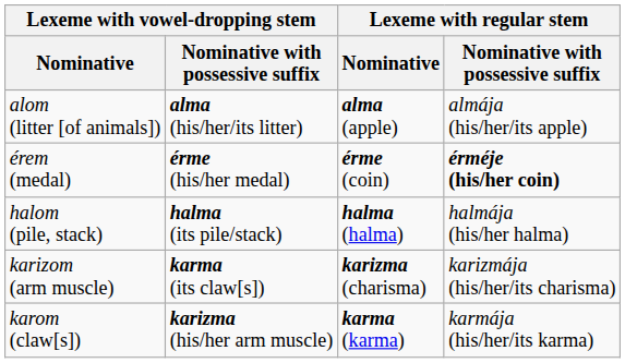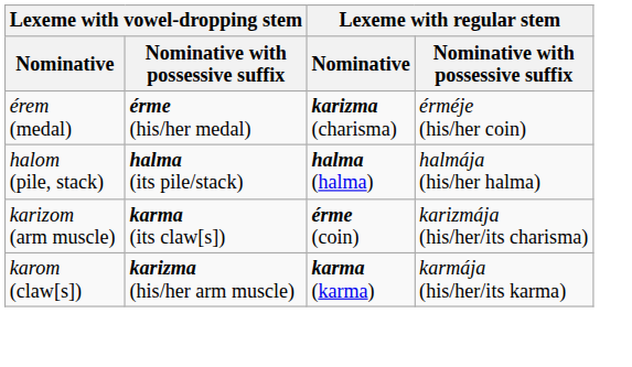 <table class="wikitable" align=center>
 <tr>
 <th colspan=2 align=center>Lexeme with vowel-dropping stem</th>
 <th colspan=2 align=center>Lexeme with regular stem</th>
 </tr>
 <tr>
 <th>Nominative</th>
 <th>Nominative with<br>possessive suffix</th>
 <th>Nominative</th>
 <th>Nominative with<br>possessive suffix</th>
 </tr>
 <tr>
-<td><em>alom</em><br>(litter [of animals])</td>
-<td><strong><em>alma</em></strong><br>(his/her/its litter)</td>
-<td><strong><em>alma</em></strong><br>(apple)</td>
-<td><em>almája</em><br>(his/her/its apple)</td>
-</tr>
-<tr>
 <td><em>érem</em><br>(medal)</td>
 <td><strong><em>érme</em></strong><br>(his/her medal)</td>
-<td><strong><em>érme</em></strong><br>(coin)</td>
-<td><strong><em>érméje</em><br>(his/her coin)</strong></td>
+<td><strong><em>karizma</em></strong><br>(charisma)</td>
+<td><em>érméje</em><br>(his/her coin)</td>
 </tr>
 <tr>
 <td><em>halom</em><br>(pile, stack)</td>
 <td><strong><em>halma</em></strong><br>(its pile/stack)</td>
 <td><strong><em>halma</em></strong><br>(<a href='#'>halma</a>)</td>
 <td><em>halmája</em><br>(his/her halma)</td>
 </tr>
 <tr>
 <td><em>karizom</em><br>(arm muscle)</td>
 <td><strong><em>karma</em></strong><br>(its claw[s])</td>
-<td><strong><em>karizma</em></strong><br>(charisma)</td>
+<td><strong><em>érme</em></strong><br>(coin)</td>
 <td><em>karizmája</em><br>(his/her/its charisma)</td>
 </tr>
 <tr>
 <td><em>karom</em><br>(claw[s])</td>
 <td><strong><em>karizma</em></strong><br>(his/her arm muscle)</td>
 <td><strong><em>karma</em></strong><br>(<a href='#'>karma</a>)</td>
 <td><em>karmája</em><br>(his/her/its karma)</td>
 </tr>
 </table>
